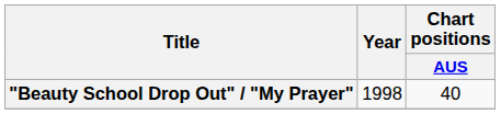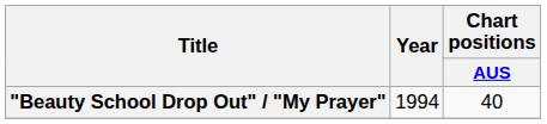 <table class="wikitable plainrowheaders" style="text-align:center;">
 <tr>
 <th rowspan="2">Title</th>
 <th rowspan="2">Year</th>
 <th colspan="1">Chart positions</th>
 </tr>
 <tr>
 <th scope="col" style="width:3em; font-size:90%"><a href='#'>AUS</a><br></th>
 </tr>
 <tr>
 <th scope="row">"Beauty School Drop Out" / "My Prayer"</th>
-<td>1998</td>
+<td>1994</td>
 <td>40</td>
 </tr>
 <tr>
 </tr>
 </table>
